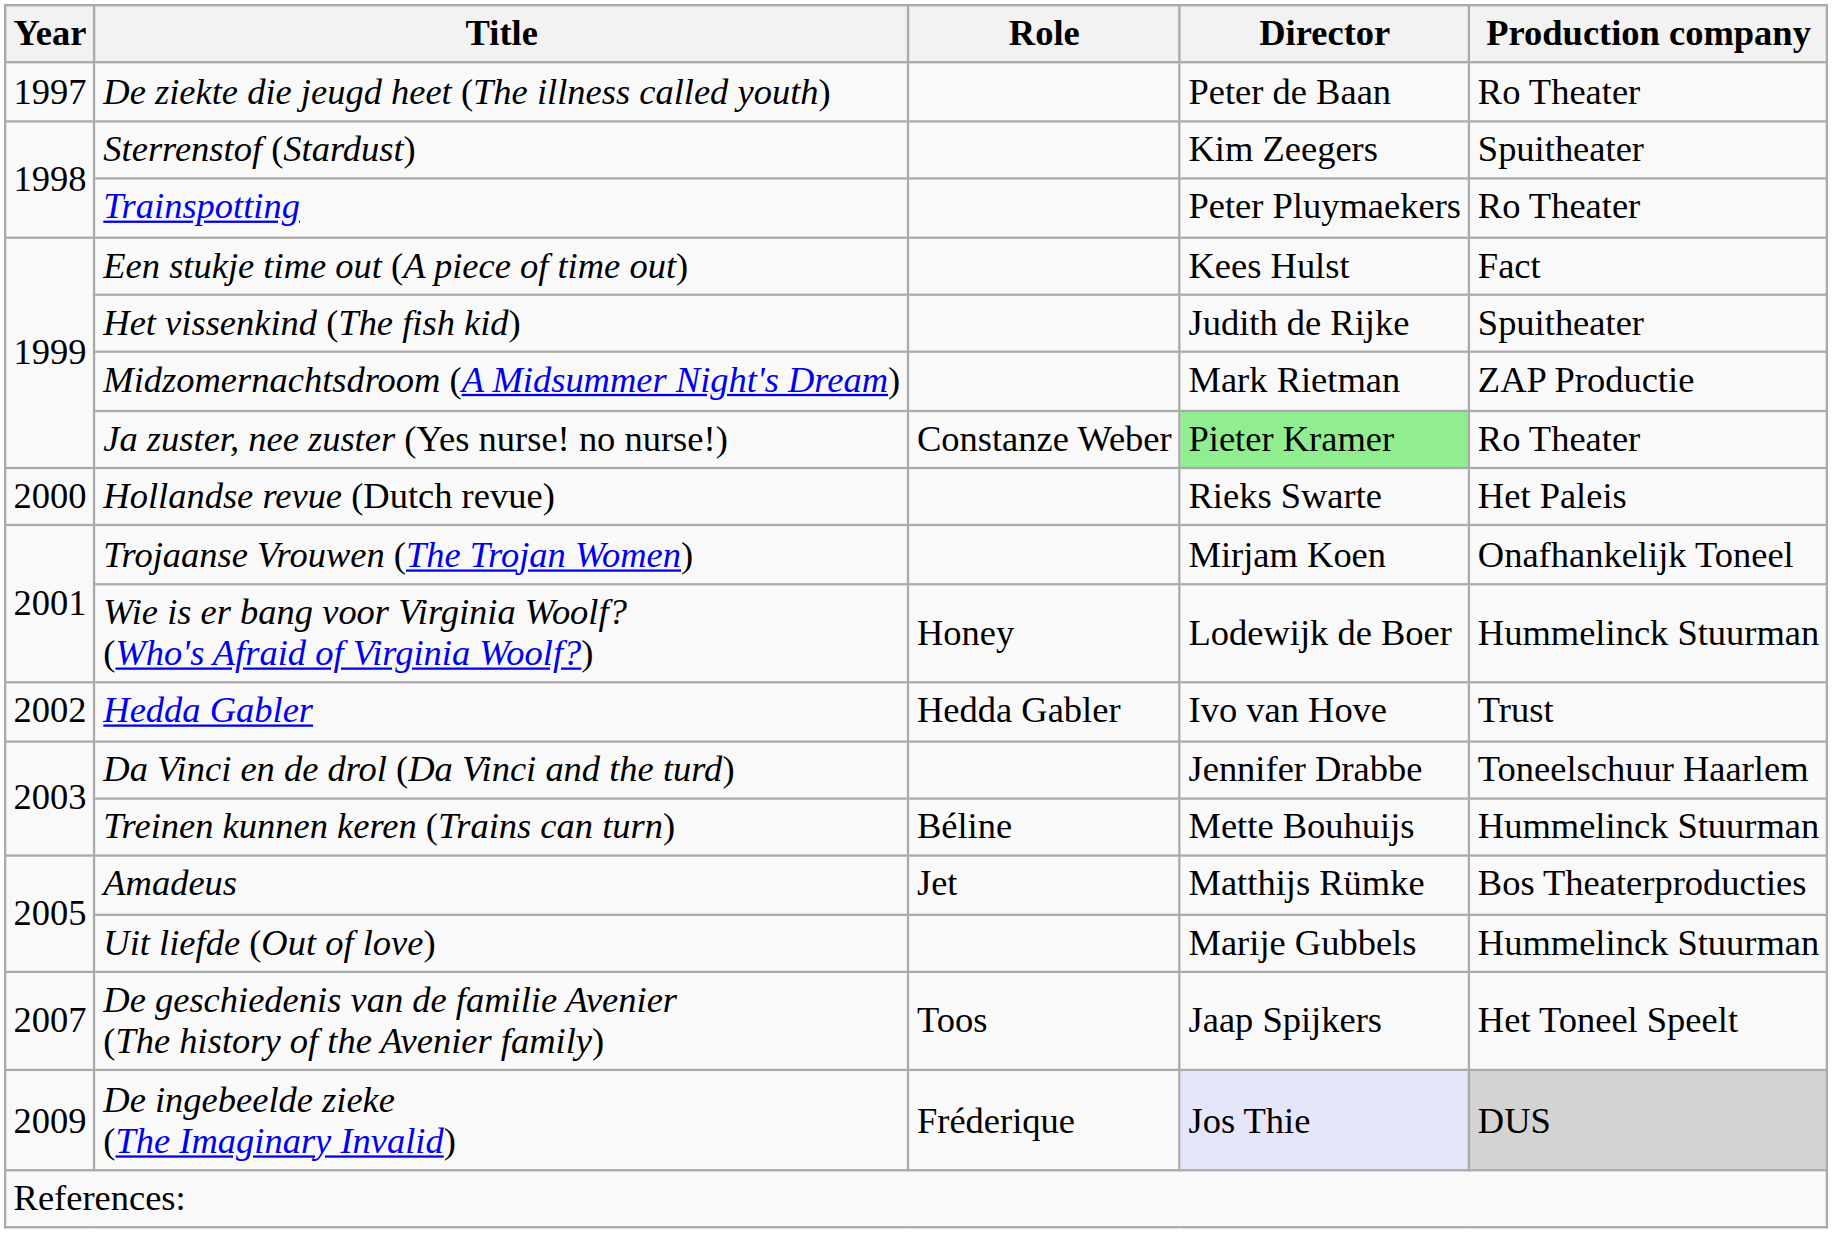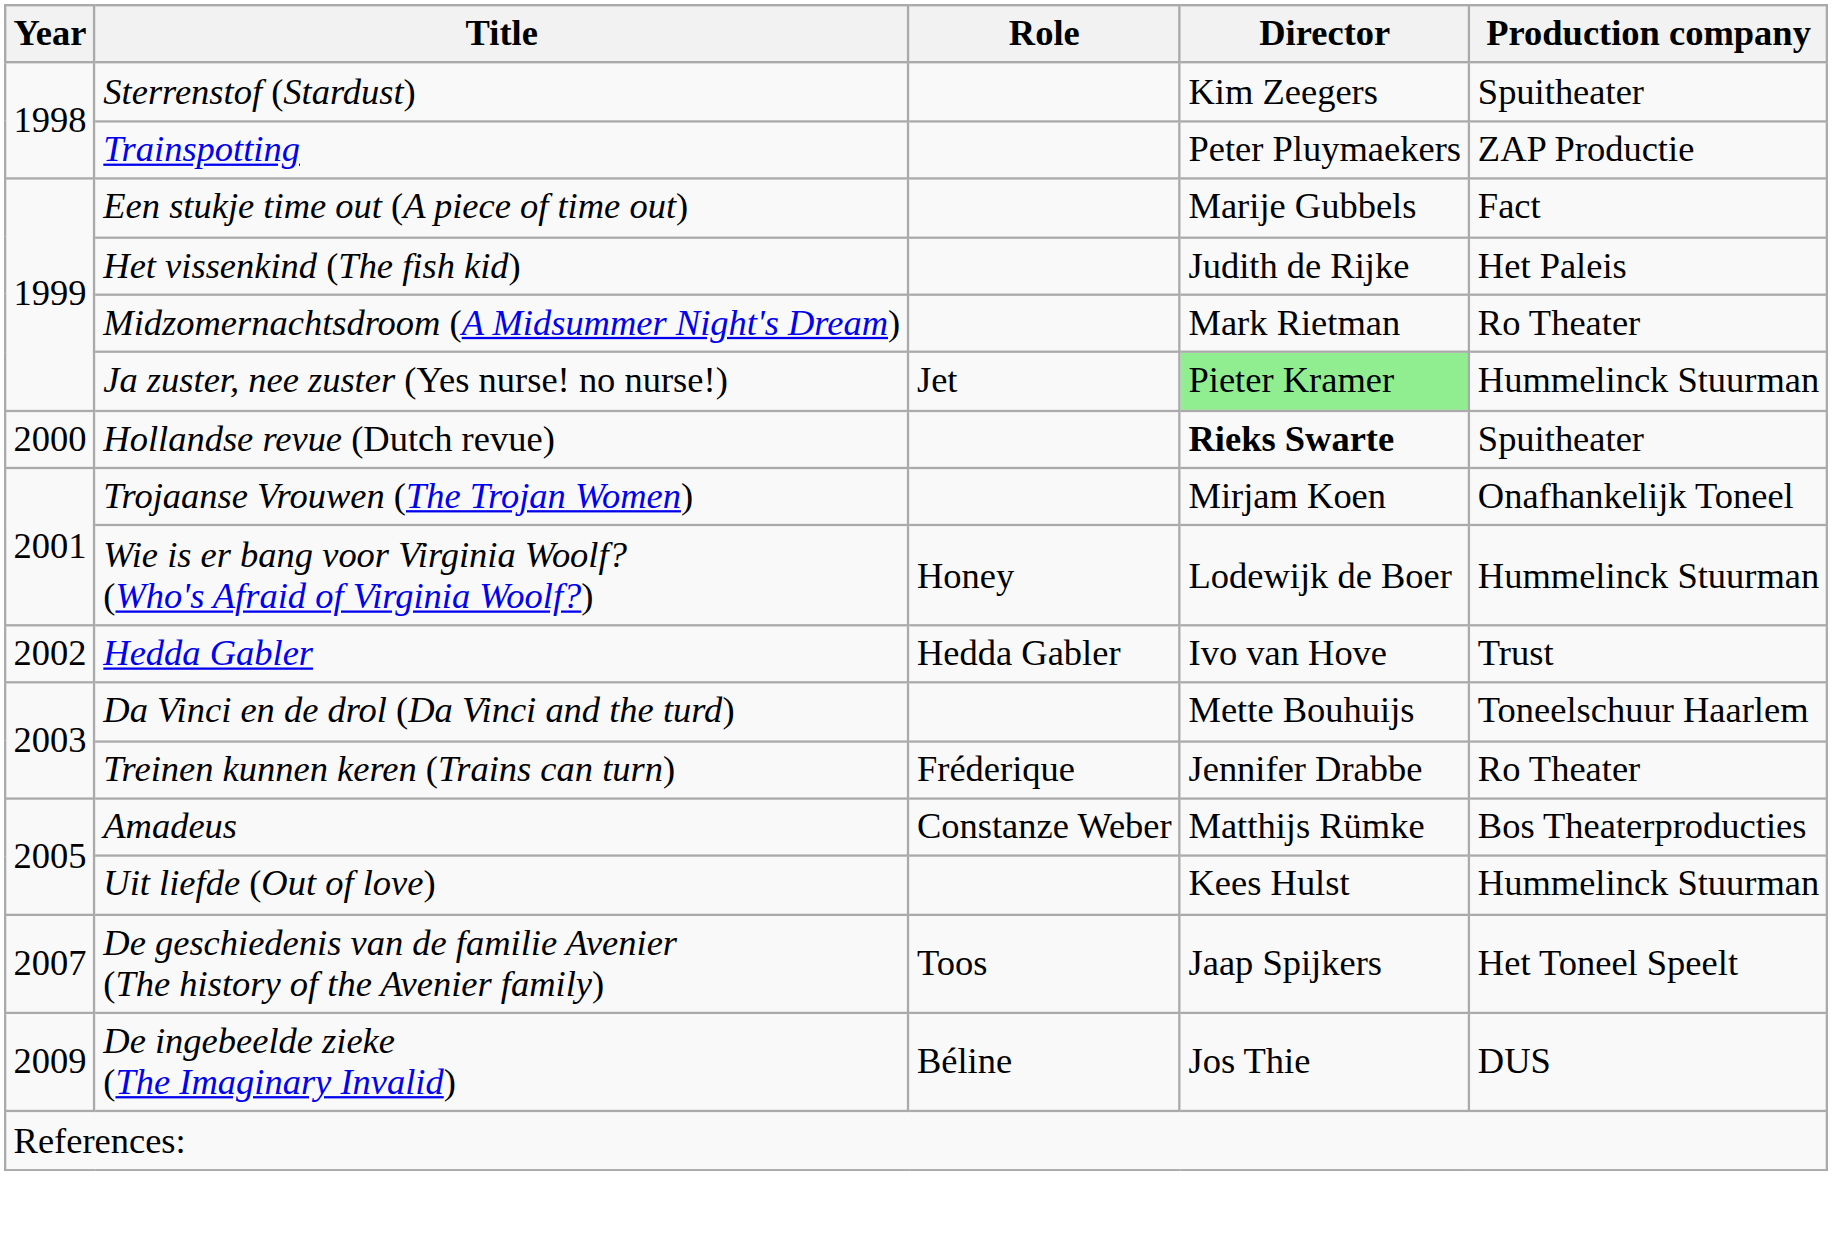 <table class="wikitable">
 <tr bgcolor="#CCCCCC" align="left">
 <th>Year</th>
 <th>Title</th>
 <th>Role</th>
 <th>Director</th>
 <th>Production company</th>
-</tr>
-<tr>
-<td rowspan="1">1997</td>
-<td><em>De ziekte die jeugd heet</em> (<em>The illness called youth</em>)</td>
-<td></td>
-<td>Peter de Baan</td>
-<td>Ro Theater</td>
 </tr>
 <tr>
 <td rowspan="2">1998</td>
 <td><em>Sterrenstof</em> (<em>Stardust</em>)</td>
 <td></td>
 <td>Kim Zeegers</td>
 <td>Spuitheater</td>
 </tr>
 <tr>
 <td><em><a href='#'>Trainspotting</a></em></td>
 <td></td>
 <td>Peter Pluymaekers</td>
-<td>Ro Theater</td>
+<td>ZAP Productie</td>
 </tr>
 <tr>
 <td rowspan="4">1999</td>
 <td><em>Een stukje time out</em> (<em>A piece of time out</em>)</td>
 <td></td>
-<td>Kees Hulst</td>
+<td>Marije Gubbels</td>
 <td>Fact</td>
 </tr>
 <tr>
 <td><em>Het vissenkind</em> (<em>The fish kid</em>)</td>
 <td></td>
 <td>Judith de Rijke</td>
-<td>Spuitheater</td>
+<td>Het Paleis</td>
 </tr>
 <tr>
 <td><em>Midzomernachtsdroom</em> (<em><a href='#'>A Midsummer Night's Dream</a></em>)</td>
 <td></td>
 <td>Mark Rietman</td>
-<td>ZAP Productie</td>
+<td>Ro Theater</td>
 </tr>
 <tr>
 <td><em>Ja zuster, nee zuster</em> (Yes nurse! no nurse!)</td>
-<td>Constanze Weber</td>
+<td>Jet</td>
 <td style="background: lightgreen;">Pieter Kramer</td>
-<td>Ro Theater</td>
+<td>Hummelinck Stuurman</td>
 </tr>
 <tr>
 <td rowspan="1">2000</td>
 <td><em>Hollandse revue</em> (Dutch revue)</td>
 <td></td>
-<td>Rieks Swarte</td>
-<td>Het Paleis</td>
+<td><strong>Rieks Swarte</strong></td>
+<td>Spuitheater</td>
 </tr>
 <tr>
 <td rowspan="2">2001</td>
 <td><em>Trojaanse Vrouwen</em> (<em><a href='#'>The Trojan Women</a></em>)</td>
 <td></td>
 <td>Mirjam Koen</td>
 <td>Onafhankelijk Toneel</td>
 </tr>
 <tr>
 <td><em>Wie is er bang voor Virginia Woolf?</em> <br>(<em><a href='#'>Who's Afraid of Virginia Woolf?</a></em>)</td>
 <td>Honey</td>
 <td>Lodewijk de Boer</td>
 <td>Hummelinck Stuurman</td>
 </tr>
 <tr>
 <td rowspan="1">2002</td>
 <td><em><a href='#'>Hedda Gabler</a></em></td>
 <td>Hedda Gabler</td>
 <td>Ivo van Hove</td>
 <td>Trust</td>
 </tr>
 <tr>
 <td rowspan="2">2003</td>
 <td><em>Da Vinci en de drol</em> (<em>Da Vinci and the turd</em>)</td>
 <td></td>
-<td>Jennifer Drabbe</td>
+<td>Mette Bouhuijs</td>
 <td>Toneelschuur Haarlem</td>
 </tr>
 <tr>
 <td><em>Treinen kunnen keren</em> (<em>Trains can turn</em>)</td>
-<td>Béline</td>
-<td>Mette Bouhuijs</td>
-<td>Hummelinck Stuurman</td>
+<td>Fréderique</td>
+<td>Jennifer Drabbe</td>
+<td>Ro Theater</td>
 </tr>
 <tr>
 <td rowspan="2">2005</td>
 <td><em>Amadeus</em></td>
-<td>Jet</td>
+<td>Constanze Weber</td>
 <td>Matthijs Rümke</td>
 <td>Bos Theaterproducties</td>
 </tr>
 <tr>
 <td><em>Uit liefde</em> (<em>Out of love</em>)</td>
 <td></td>
-<td>Marije Gubbels</td>
+<td>Kees Hulst</td>
 <td>Hummelinck Stuurman</td>
 </tr>
 <tr>
 <td rowspan="1">2007</td>
 <td><em>De geschiedenis van de familie Avenier</em> <br>(<em>The history of the Avenier family</em>)</td>
 <td>Toos</td>
 <td>Jaap Spijkers</td>
 <td>Het Toneel Speelt</td>
 </tr>
 <tr>
 <td rowspan="1">2009</td>
 <td><em>De ingebeelde zieke</em> <br>(<em><a href='#'>The Imaginary Invalid</a></em>)</td>
-<td>Fréderique</td>
-<td style="background: lavender;">Jos Thie</td>
-<td style="background: lightgrey;">DUS</td>
+<td>Béline</td>
+<td>Jos Thie</td>
+<td>DUS</td>
 </tr>
 <tr>
 <td colspan="5" style="text-align: left">References:</td>
 </tr>
 </table>
